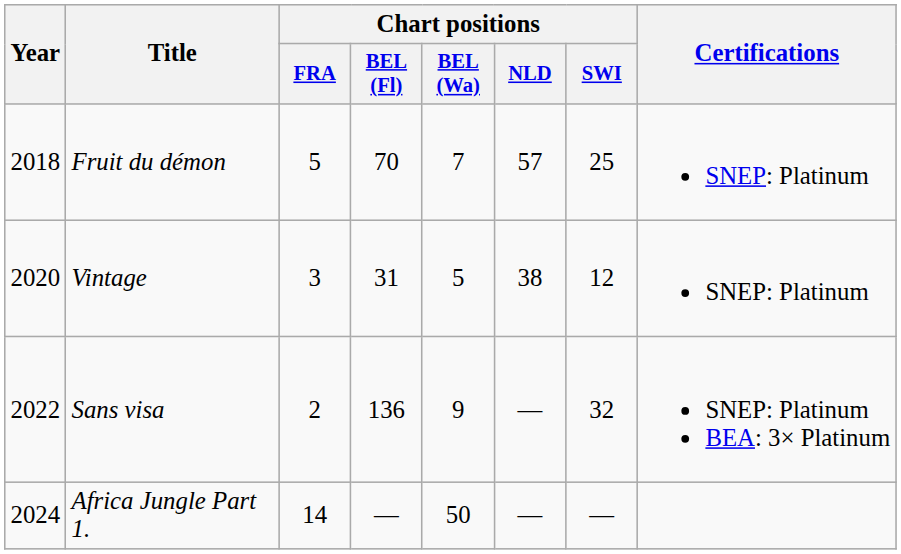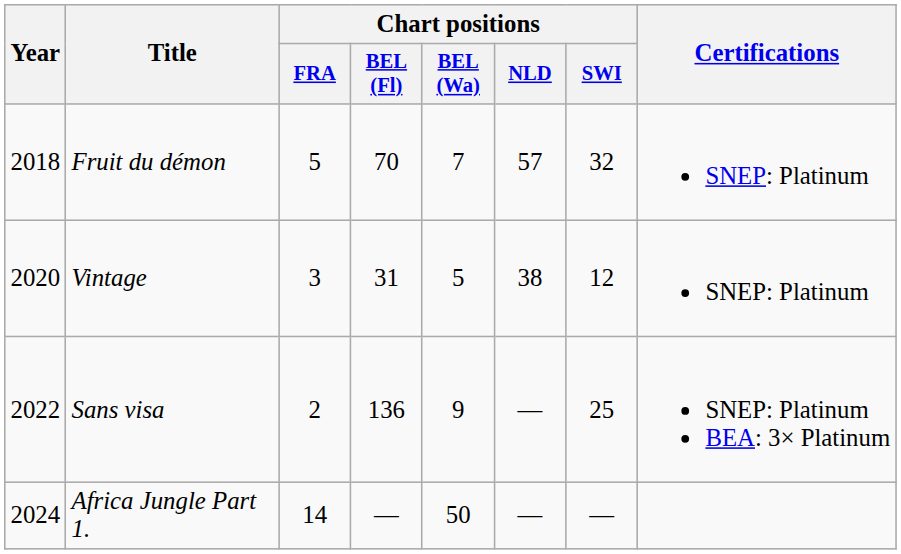 <table class="wikitable">
 <tr>
 <th rowspan="2">Year</th>
 <th style="width:130px;" rowspan="2">Title</th>
 <th colspan="5">Chart positions</th>
 <th rowspan="2"><a href='#'>Certifications</a></th>
 </tr>
 <tr>
 <th style="width:40px; font-size:smaller;"><a href='#'>FRA</a><br></th>
 <th style="width:40px; font-size:smaller;"><a href='#'>BEL<br>(Fl)</a><br></th>
 <th style="width:40px; font-size:smaller;"><a href='#'>BEL<br>(Wa)</a><br></th>
 <th style="width:40px; font-size:smaller;"><a href='#'>NLD</a><br></th>
 <th style="width:40px; font-size:smaller;"><a href='#'>SWI</a><br></th>
 </tr>
 <tr>
 <td style="text-align:center;">2018</td>
 <td><em>Fruit du démon</em></td>
 <td style="text-align:center;">5</td>
 <td style="text-align:center;">70</td>
 <td style="text-align:center;">7</td>
 <td style="text-align:center;">57</td>
-<td style="text-align:center;">25</td>
+<td style="text-align:center;">32</td>
 <td><br><ul><li><a href='#'>SNEP</a>: Platinum</li></ul></td>
 </tr>
 <tr>
 <td style="text-align:center;">2020</td>
 <td><em>Vintage</em></td>
 <td style="text-align:center;">3</td>
 <td style="text-align:center;">31</td>
 <td style="text-align:center;">5</td>
 <td style="text-align:center;">38</td>
 <td style="text-align:center;">12</td>
 <td><br><ul><li>SNEP: Platinum</li></ul></td>
 </tr>
 <tr>
 <td style="text-align:center;">2022</td>
 <td><em>Sans visa</em></td>
 <td style="text-align:center;">2</td>
 <td style="text-align:center;">136</td>
 <td style="text-align:center;">9</td>
 <td style="text-align:center;">—</td>
-<td style="text-align:center;">32</td>
+<td style="text-align:center;">25</td>
 <td><br><ul><li>SNEP: Platinum</li><li><a href='#'>BEA</a>: 3× Platinum</li></ul></td>
 </tr>
 <tr>
 <td style="text-align:center;">2024</td>
 <td><em>Africa Jungle Part 1.</em></td>
 <td style="text-align:center;">14<br></td>
 <td style="text-align:center;">—</td>
 <td style="text-align:center;">50</td>
 <td style="text-align:center;">—</td>
 <td style="text-align:center;">—</td>
 <td></td>
 </tr>
 </table>
